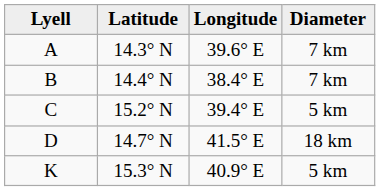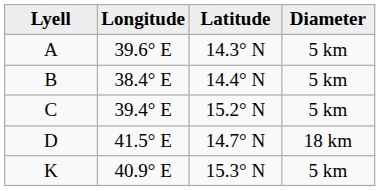 <table class="wikitable">
 <tr>
 <th width="25%" style="background:#eeeeee;">Lyell</th>
+<th width="25%" style="background:#eeeeee;">Longitude</th>
 <th width="25%" style="background:#eeeeee;">Latitude</th>
-<th width="25%" style="background:#eeeeee;">Longitude</th>
 <th width="25%" style="background:#eeeeee;">Diameter</th>
 </tr>
 <tr>
 <td align="center">A</td>
+<td align="center">39.6° E</td>
 <td align="center">14.3° N</td>
-<td align="center">39.6° E</td>
-<td align="center">7 km</td>
+<td align="center">5 km</td>
 </tr>
 <tr>
 <td align="center">B</td>
+<td align="center">38.4° E</td>
 <td align="center">14.4° N</td>
-<td align="center">38.4° E</td>
-<td align="center">7 km</td>
+<td align="center">5 km</td>
 </tr>
 <tr>
 <td align="center">C</td>
+<td align="center">39.4° E</td>
 <td align="center">15.2° N</td>
-<td align="center">39.4° E</td>
 <td align="center">5 km</td>
 </tr>
 <tr>
 <td align="center">D</td>
+<td align="center">41.5° E</td>
 <td align="center">14.7° N</td>
-<td align="center">41.5° E</td>
 <td align="center">18 km</td>
 </tr>
 <tr>
 <td align="center">K</td>
+<td align="center">40.9° E</td>
 <td align="center">15.3° N</td>
-<td align="center">40.9° E</td>
 <td align="center">5 km</td>
 </tr>
 </table>
